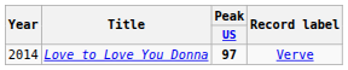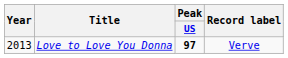 <table class="wikitable" style=text-align:center;>
 <tr>
 <th rowspan="2">Year</th>
 <th rowspan="2">Title</th>
 <th colspan="1">Peak</th>
 <th rowspan="2">Record label</th>
 </tr>
 <tr style="font-size:small;">
 <th width="25"><a href='#'>US</a> <br></th>
 </tr>
 <tr>
-<td>2014</td>
+<td>2013</td>
 <td align=left><em><a href='#'>Love to Love You Donna</a></em></td>
 <td><strong>97</strong></td>
 <td><a href='#'>Verve</a></td>
 </tr>
 </table>
